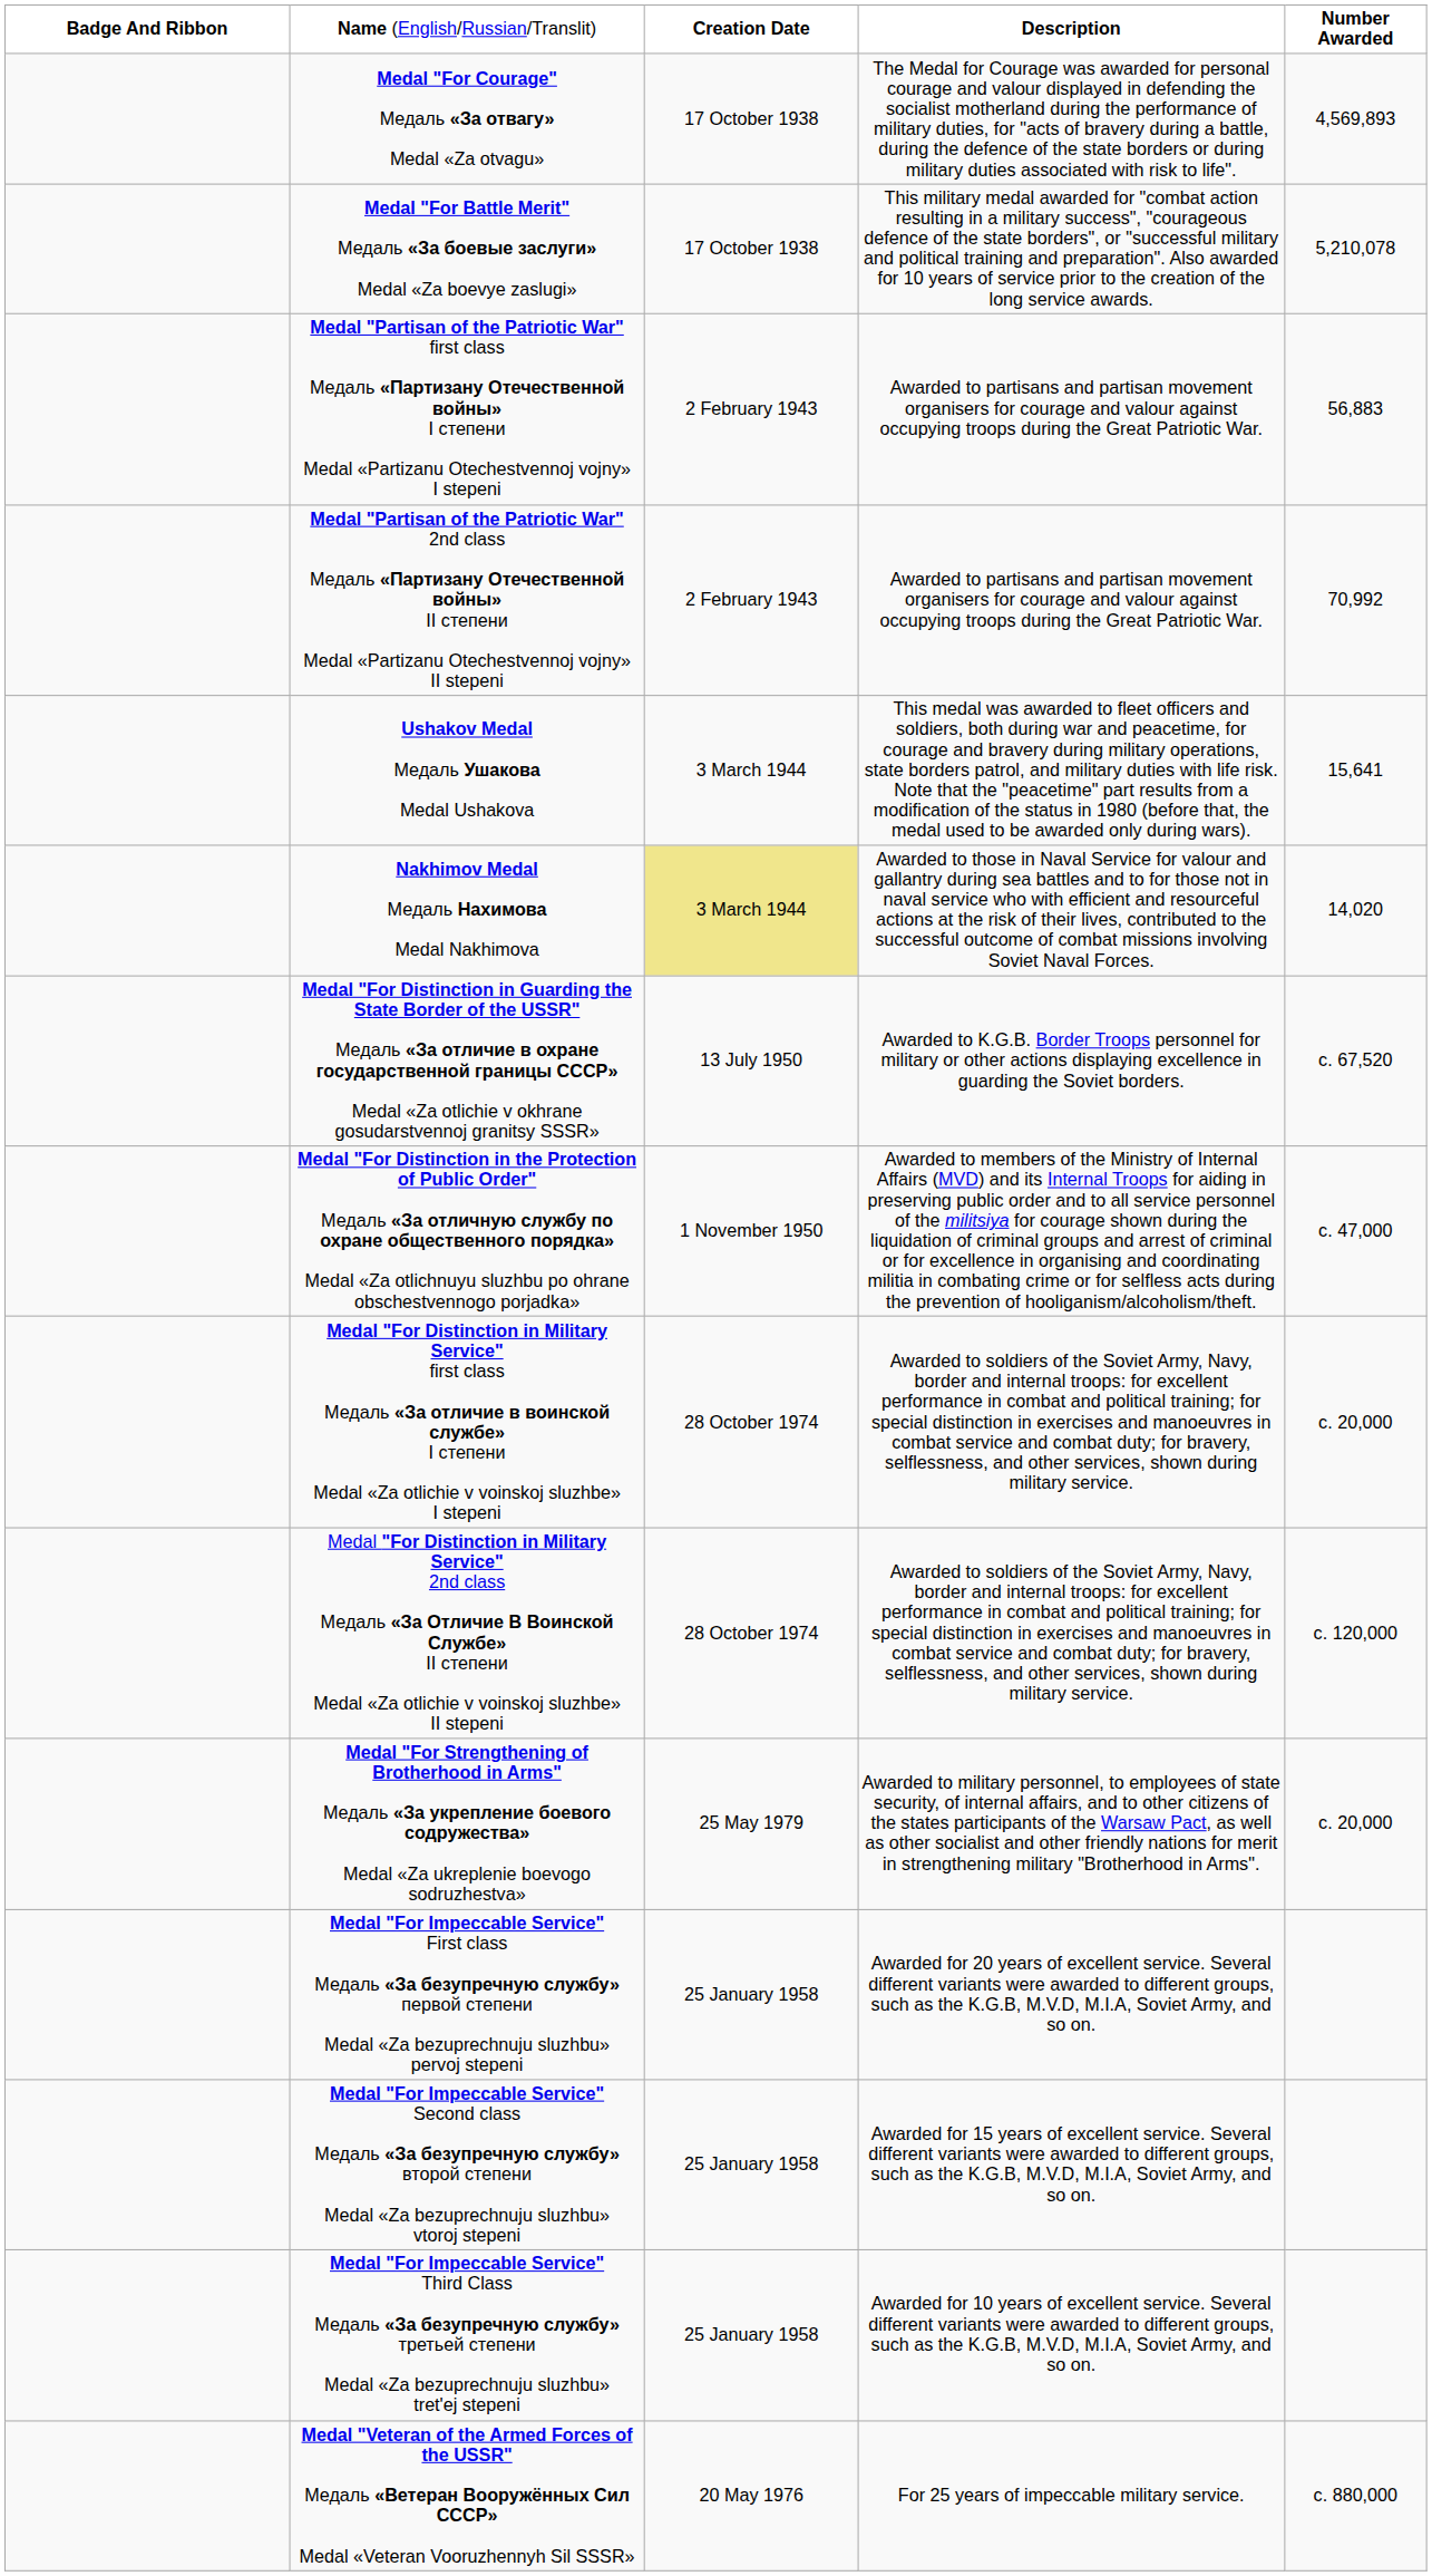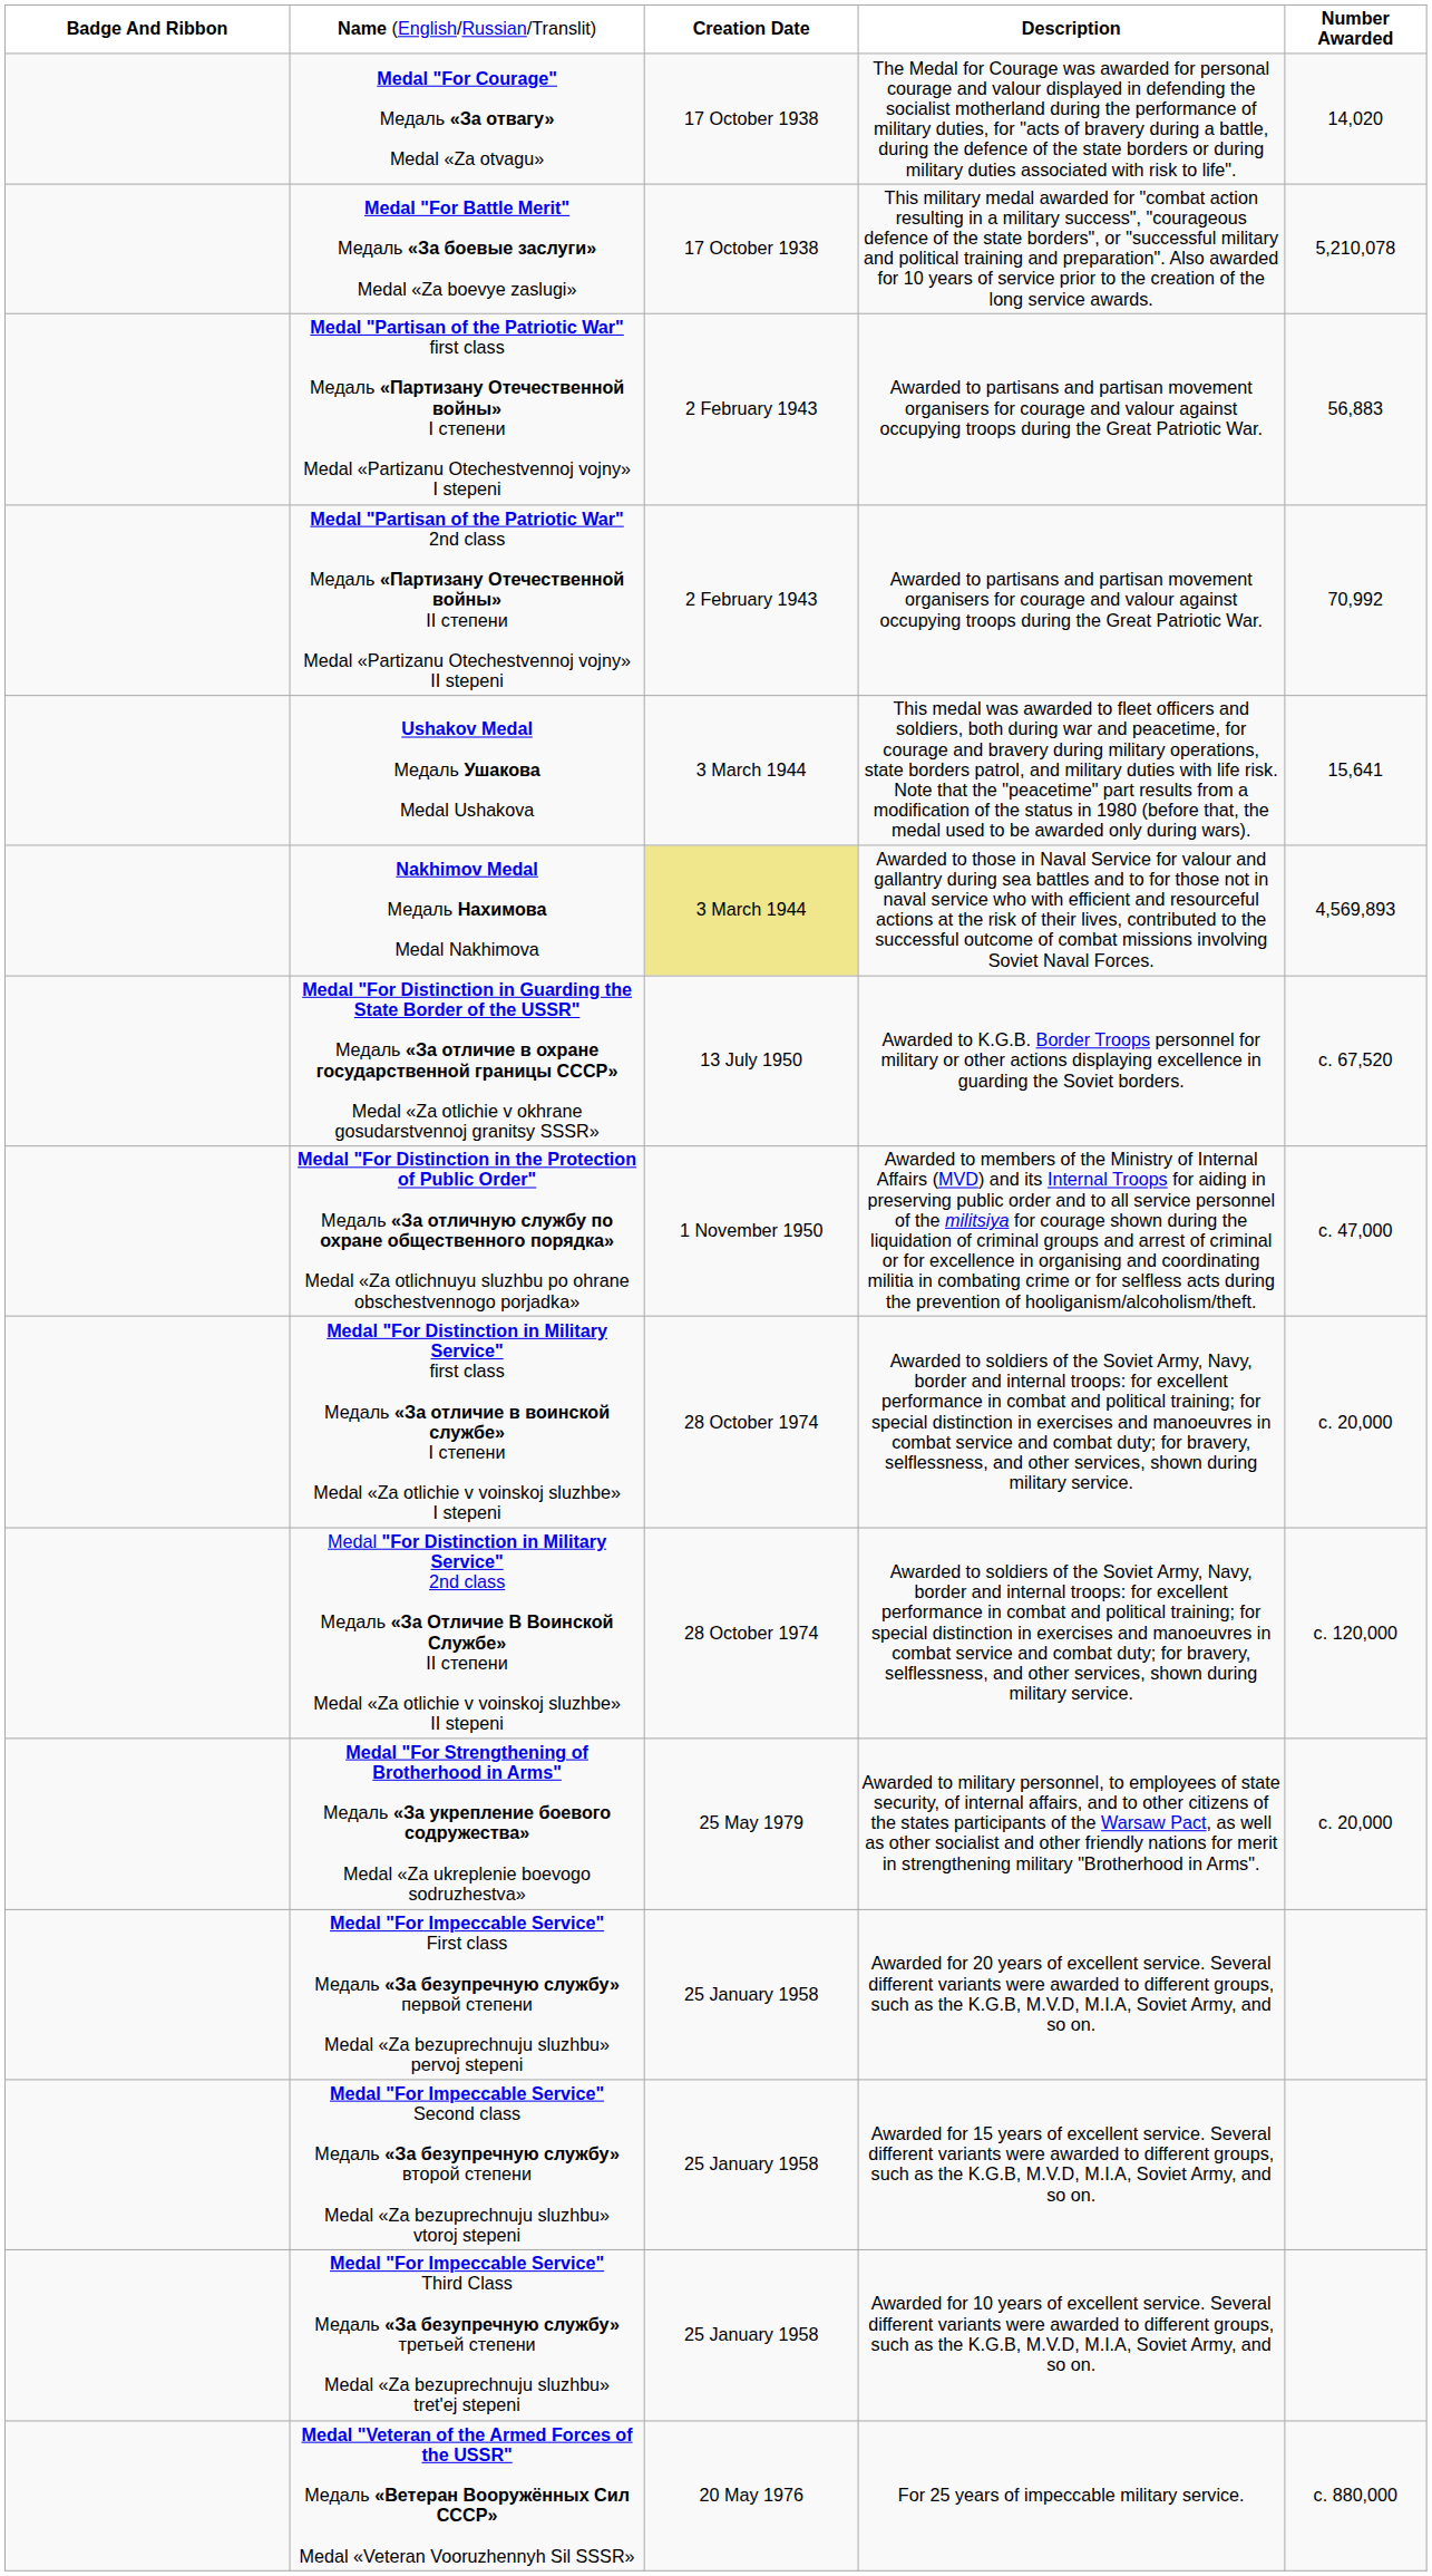 <table class="wikitable" width="100%" style="text-align:center;">
 <tr>
 <td width="20%" bgcolor="#FFFFFF"><strong>Badge And Ribbon</strong></td>
 <td width="25%" bgcolor="#FFFFFF"><strong>Name</strong> (<a href='#'>English</a>/<a href='#'>Russian</a>/Translit)</td>
 <td width="15%" bgcolor="#FFFFFF"><strong>Creation Date</strong></td>
 <td width="30%" bgcolor="#FFFFFF"><strong>Description</strong></td>
 <td width="10%" bgcolor="#FFFFFF"><strong>Number Awarded</strong></td>
 </tr>
 <tr>
 <td><br><br></td>
 <td><strong><a href='#'>Medal "For Courage"</a></strong><br><br>Медаль <strong>«За отвагу»</strong><br><br>Medal «Za otvagu»</td>
 <td>17 October 1938</td>
 <td>The Medal for Courage was awarded for personal courage and valour displayed in defending the socialist motherland during the performance of military duties, for "acts of bravery during a battle, during the defence of the state borders or during military duties associated with risk to life".</td>
-<td>4,569,893</td>
+<td>14,020</td>
 </tr>
 <tr>
 <td><br><br></td>
 <td><strong><a href='#'>Medal "For Battle Merit"</a></strong><br><br>Медаль <strong>«За боевые заслуги»</strong><br><br>Medal «Za boevye zaslugi»</td>
 <td>17 October 1938</td>
 <td>This military medal awarded for "combat action resulting in a military success", "courageous defence of the state borders", or "successful military and political training and preparation". Also awarded for 10 years of service prior to the creation of the long service awards.</td>
 <td>5,210,078</td>
 </tr>
 <tr>
 <td><br></td>
 <td><strong><a href='#'>Medal "Partisan of the Patriotic War"</a></strong><br>first class<br><br>Медаль <strong>«Партизану Отечественной войны»</strong><br>I степени<br><br>Medal «Partizanu Otechestvennoj vojny»<br>I stepeni</td>
 <td>2 February 1943</td>
 <td>Awarded to partisans and partisan movement organisers for courage and valour against occupying troops during the Great Patriotic War.</td>
 <td>56,883</td>
 </tr>
 <tr>
 <td><br></td>
 <td><strong><a href='#'>Medal "Partisan of the Patriotic War"</a></strong><br>2nd class<br><br>Медаль <strong>«Партизану Отечественной войны»</strong><br>II степени<br><br>Medal «Partizanu Otechestvennoj vojny»<br>II stepeni</td>
 <td>2 February 1943</td>
 <td>Awarded to partisans and partisan movement organisers for courage and valour against occupying troops during the Great Patriotic War.</td>
 <td>70,992</td>
 </tr>
 <tr>
 <td><br></td>
 <td><strong><a href='#'>Ushakov Medal</a></strong><br><br>Медаль <strong>Ушакова</strong><br><br>Medal Ushakova</td>
 <td>3 March 1944</td>
 <td>This medal was awarded to fleet officers and soldiers, both during war and peacetime, for courage and bravery during military operations, state borders patrol, and military duties with life risk. Note that the "peacetime" part results from a modification of the status in 1980 (before that, the medal used to be awarded only during wars).</td>
 <td>15,641</td>
 </tr>
 <tr>
 <td><br></td>
 <td><strong><a href='#'>Nakhimov Medal</a></strong><br><br>Медаль <strong>Нахимова</strong><br><br>Medal Nakhimova</td>
 <td style="background: khaki;">3 March 1944</td>
 <td>Awarded to those in Naval Service for valour and gallantry during sea battles and to for those not in naval service who with efficient and resourceful actions at the risk of their lives, contributed to the successful outcome of combat missions involving Soviet Naval Forces.</td>
-<td>14,020</td>
+<td>4,569,893</td>
 </tr>
 <tr>
 <td><br></td>
 <td><strong><a href='#'>Medal "For Distinction in Guarding the State Border of the USSR"</a></strong><br><br>Медаль <strong>«За отличие в охране государственной границы СССР»</strong><br><br>Medal «Za otlichie v okhrane gosudarstvennoj granitsy SSSR»</td>
 <td>13 July 1950</td>
 <td>Awarded to K.G.B. <a href='#'>Border Troops</a> personnel for military or other actions displaying excellence in guarding the Soviet borders.</td>
 <td>c. 67,520</td>
 </tr>
 <tr>
 <td><br></td>
 <td><strong><a href='#'>Medal "For Distinction in the Protection of Public Order"</a></strong><br><br>Медаль <strong>«За отличную службу по охране общественного порядка»</strong><br><br>Medal «Za otlichnuyu sluzhbu po ohrane obschestvennogo porjadka»</td>
 <td>1 November 1950</td>
 <td>Awarded to members of the Ministry of Internal Affairs (<a href='#'>MVD</a>) and its <a href='#'>Internal Troops</a> for aiding in preserving public order and to all service personnel of the <em><a href='#'>militsiya</a></em> for courage shown during the liquidation of criminal groups and arrest of criminal or for excellence in organising and coordinating militia in combating crime or for selfless acts during the prevention of hooliganism/alcoholism/theft.</td>
 <td>c. 47,000</td>
 </tr>
 <tr>
 <td><br></td>
 <td><strong><a href='#'>Medal "For Distinction in Military Service"</a></strong><br>first class<br><br>Медаль <strong>«За отличие в воинской службе»</strong><br>I степени<br><br>Medal «Za otlichie v voinskoj sluzhbe»<br>I stepeni</td>
 <td>28 October 1974</td>
 <td>Awarded to soldiers of the Soviet Army, Navy, border and internal troops: for excellent performance in combat and political training; for special distinction in exercises and manoeuvres in combat service and combat duty; for bravery, selflessness, and other services, shown during military service.</td>
 <td>c. 20,000</td>
 </tr>
 <tr>
 <td><br></td>
 <td><a href='#'>Medal <strong>"For Distinction in Military Service"</strong><br>2nd class</a><br><br>Медаль <strong>«За Отличие В Воинской Службе»</strong><br>II степени<br><br>Medal «Za otlichie v voinskoj sluzhbe»<br>II stepeni</td>
 <td>28 October 1974</td>
 <td>Awarded to soldiers of the Soviet Army, Navy, border and internal troops: for excellent performance in combat and political training; for special distinction in exercises and manoeuvres in combat service and combat duty; for bravery, selflessness, and other services, shown during military service.</td>
 <td>c. 120,000</td>
 </tr>
 <tr>
 <td><br></td>
 <td><strong><a href='#'>Medal "For Strengthening of Brotherhood in Arms"</a></strong><br><br>Медаль <strong>«За укрепление боевого содружества»</strong><br><br>Medal «Za ukreplenie boevogo sodruzhestva»</td>
 <td>25 May 1979</td>
 <td>Awarded to military personnel, to employees of state security, of internal affairs, and to other citizens of the states participants of the <a href='#'>Warsaw Pact</a>, as well as other socialist and other friendly nations for merit in strengthening military "Brotherhood in Arms".</td>
 <td>c. 20,000</td>
 </tr>
 <tr>
 <td><br></td>
 <td><strong><a href='#'>Medal "For Impeccable Service"</a></strong><br>First class<br><br>Медаль <strong>«За безупречную службу»</strong><br>первой степени<br><br>Medal «Za  bezuprechnuju sluzhbu»<br>pervoj stepeni</td>
 <td>25 January 1958</td>
 <td>Awarded for 20 years of excellent service. Several different variants were awarded to different groups, such as the K.G.B, M.V.D, M.I.A, Soviet Army, and so on.</td>
 <td></td>
 </tr>
 <tr>
 <td><br></td>
 <td><strong><a href='#'>Medal "For Impeccable Service"</a></strong><br>Second class<br><br>Медаль <strong>«За безупречную службу»</strong><br>второй степени<br><br>Medal «Za bezuprechnuju sluzhbu»<br>vtoroj stepeni</td>
 <td>25 January 1958</td>
 <td>Awarded for 15 years of excellent service. Several different variants were awarded to different groups, such as the K.G.B, M.V.D, M.I.A, Soviet Army, and so on.</td>
 <td></td>
 </tr>
 <tr>
 <td><br></td>
 <td><strong><a href='#'>Medal "For Impeccable Service"</a></strong><br>Third Class<br><br>Медаль <strong>«За безупречную службу»</strong><br>третьей степени<br><br>Medal «Za  bezuprechnuju sluzhbu»<br>tret'ej stepeni</td>
 <td>25 January 1958</td>
 <td>Awarded for 10 years of excellent service. Several different variants were awarded to different groups, such as the K.G.B, M.V.D, M.I.A, Soviet Army, and so on.</td>
 <td></td>
 </tr>
 <tr>
 <td><br></td>
 <td><strong><a href='#'>Medal "Veteran of the Armed Forces of the USSR"</a></strong><br><br>Медаль <strong>«Ветеран Вооружённых Сил СССР»</strong><br><br>Medal «Veteran Vooruzhennyh Sil SSSR»</td>
 <td>20 May 1976</td>
 <td>For 25 years of impeccable military service.</td>
 <td>c. 880,000</td>
 </tr>
 </table>
